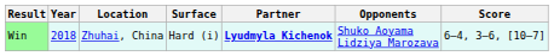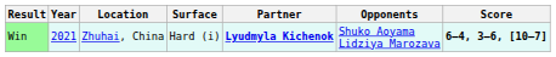 <table class="sortable wikitable">
 <tr>
 <th>Result</th>
 <th>Year</th>
 <th>Location</th>
 <th>Surface</th>
 <th>Partner</th>
 <th>Opponents</th>
 <th class="unsortable">Score</th>
 </tr>
 <tr style=background:#e2faf7>
 <td bgcolor=#98FB98>Win</td>
-<td><a href='#'>2018</a></td>
+<td><a href='#'>2021</a></td>
 <td><a href='#'>Zhuhai</a>, China</td>
 <td>Hard (i)</td>
 <td><strong> <a href='#'>Lyudmyla Kichenok</a></strong></td>
 <td> <a href='#'>Shuko Aoyama</a> <br>  <a href='#'>Lidziya Marozava</a></td>
-<td>6–4, 3–6, [10–7]</td>
+<td><strong>6–4, 3–6, [10–7]</strong></td>
 </tr>
 </table>
